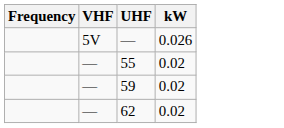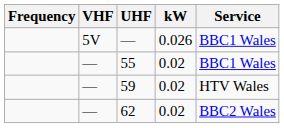 <table class="wikitable sortable">
 <tr>
 <th>Frequency</th>
 <th>VHF</th>
 <th>UHF</th>
 <th>kW</th>
+<th>Service</th>
 </tr>
 <tr>
 <td></td>
 <td>5V</td>
 <td>—</td>
 <td>0.026</td>
+<td><a href='#'>BBC1 Wales</a></td>
 </tr>
 <tr>
 <td></td>
 <td>—</td>
 <td>55</td>
 <td>0.02</td>
+<td><a href='#'>BBC1 Wales</a></td>
 </tr>
 <tr>
 <td></td>
 <td>—</td>
 <td>59</td>
 <td>0.02</td>
+<td>HTV Wales</td>
 </tr>
 <tr>
 <td></td>
 <td>—</td>
 <td>62</td>
 <td>0.02</td>
+<td><a href='#'>BBC2 Wales</a></td>
 </tr>
 </table>
